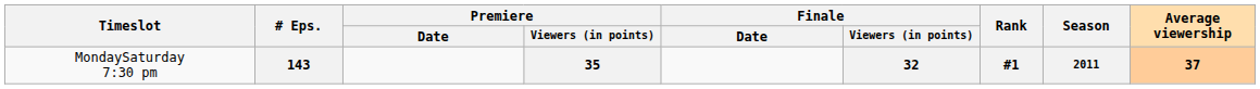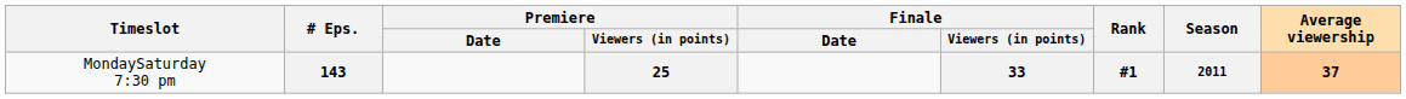 <table class="wikitable">
 <tr>
 <th style="width:20%;" rowspan="2">Timeslot</th>
 <th style="width:7%;" rowspan="2"># Eps.</th>
 <th colspan=2>Premiere</th>
 <th colspan=2>Finale</th>
 <th style="width:5%;" rowspan="2">Rank</th>
 <th style="width:7%;" rowspan="2">Season</th>
 <th style="width:10%; background:#ffdead;" rowspan="2">Average viewership</th>
 </tr>
 <tr>
 <th>Date</th>
 <th span style="width:11%; font-size:smaller; line-height:100%;">Viewers (in points)</th>
 <th>Date</th>
 <th span style="width:11%; font-size:smaller; line-height:100%;">Viewers (in points)</th>
 </tr>
 <tr>
 <td rowspan="1" style="text-align:center;">MondaySaturday <br>7:30 pm</td>
 <th>143</th>
 <td style="font-size:11px;line-height:110%"></td>
-<th>35</th>
+<th>25</th>
 <td style="font-size:11px;line-height:110%"></td>
-<th>32</th>
+<th>33</th>
 <th>#1</th>
 <th style="font-size:smaller">2011</th>
 <th style="background:#fc9;">37</th>
 </tr>
 </table>
